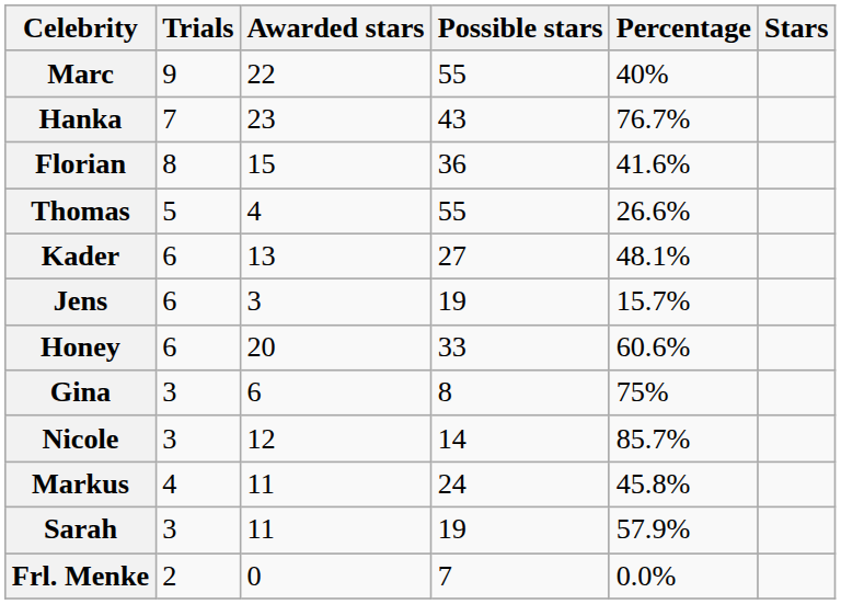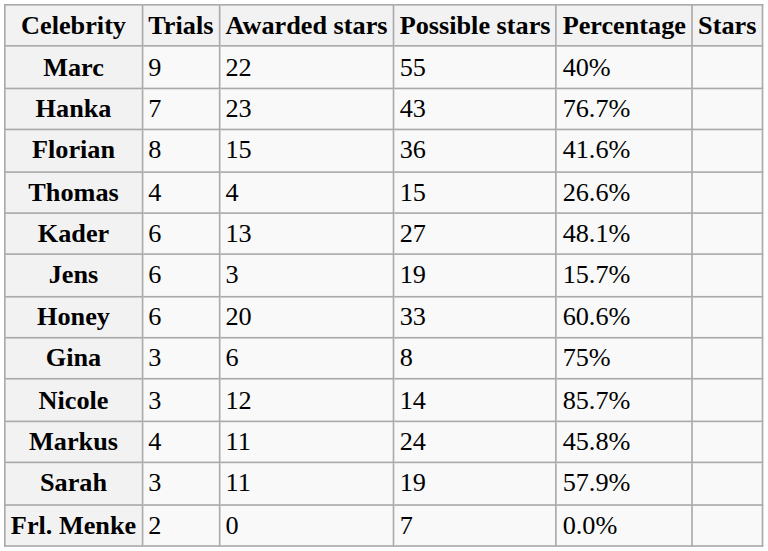 <table class="wikitable sortable center">
 <tr>
 <th>Celebrity</th>
 <th>Trials</th>
 <th>Awarded stars</th>
 <th>Possible stars</th>
 <th>Percentage</th>
 <th>Stars</th>
 </tr>
 <tr>
 <th>Marc</th>
 <td>9</td>
 <td>22</td>
 <td>55</td>
 <td>40%</td>
 <td></td>
 </tr>
 <tr>
 <th>Hanka</th>
 <td>7</td>
 <td>23</td>
 <td>43</td>
 <td>76.7%</td>
 <td></td>
 </tr>
 <tr>
 <th>Florian</th>
 <td>8</td>
 <td>15</td>
 <td>36</td>
 <td>41.6%</td>
 <td></td>
 </tr>
 <tr>
 <th>Thomas</th>
-<td>5</td>
 <td>4</td>
-<td>55</td>
+<td>4</td>
+<td>15</td>
 <td>26.6%</td>
 <td></td>
 </tr>
 <tr>
 <th>Kader</th>
 <td>6</td>
 <td>13</td>
 <td>27</td>
 <td>48.1%</td>
 <td></td>
 </tr>
 <tr>
 <th>Jens</th>
 <td>6</td>
 <td>3</td>
 <td>19</td>
 <td>15.7%</td>
 <td></td>
 </tr>
 <tr>
 <th>Honey</th>
 <td>6</td>
 <td>20</td>
 <td>33</td>
 <td>60.6%</td>
 <td></td>
 </tr>
 <tr>
 <th>Gina</th>
 <td>3</td>
 <td>6</td>
 <td>8</td>
 <td>75%</td>
 <td></td>
 </tr>
 <tr>
 <th>Nicole</th>
 <td>3</td>
 <td>12</td>
 <td>14</td>
 <td>85.7%</td>
 <td></td>
 </tr>
 <tr>
 <th>Markus</th>
 <td>4</td>
 <td>11</td>
 <td>24</td>
 <td>45.8%</td>
 <td></td>
 </tr>
 <tr>
 <th>Sarah</th>
 <td>3</td>
 <td>11</td>
 <td>19</td>
 <td>57.9%</td>
 <td></td>
 </tr>
 <tr>
 <th>Frl. Menke</th>
 <td>2</td>
 <td>0</td>
 <td>7</td>
 <td>0.0%</td>
 <td></td>
 </tr>
 </table>
